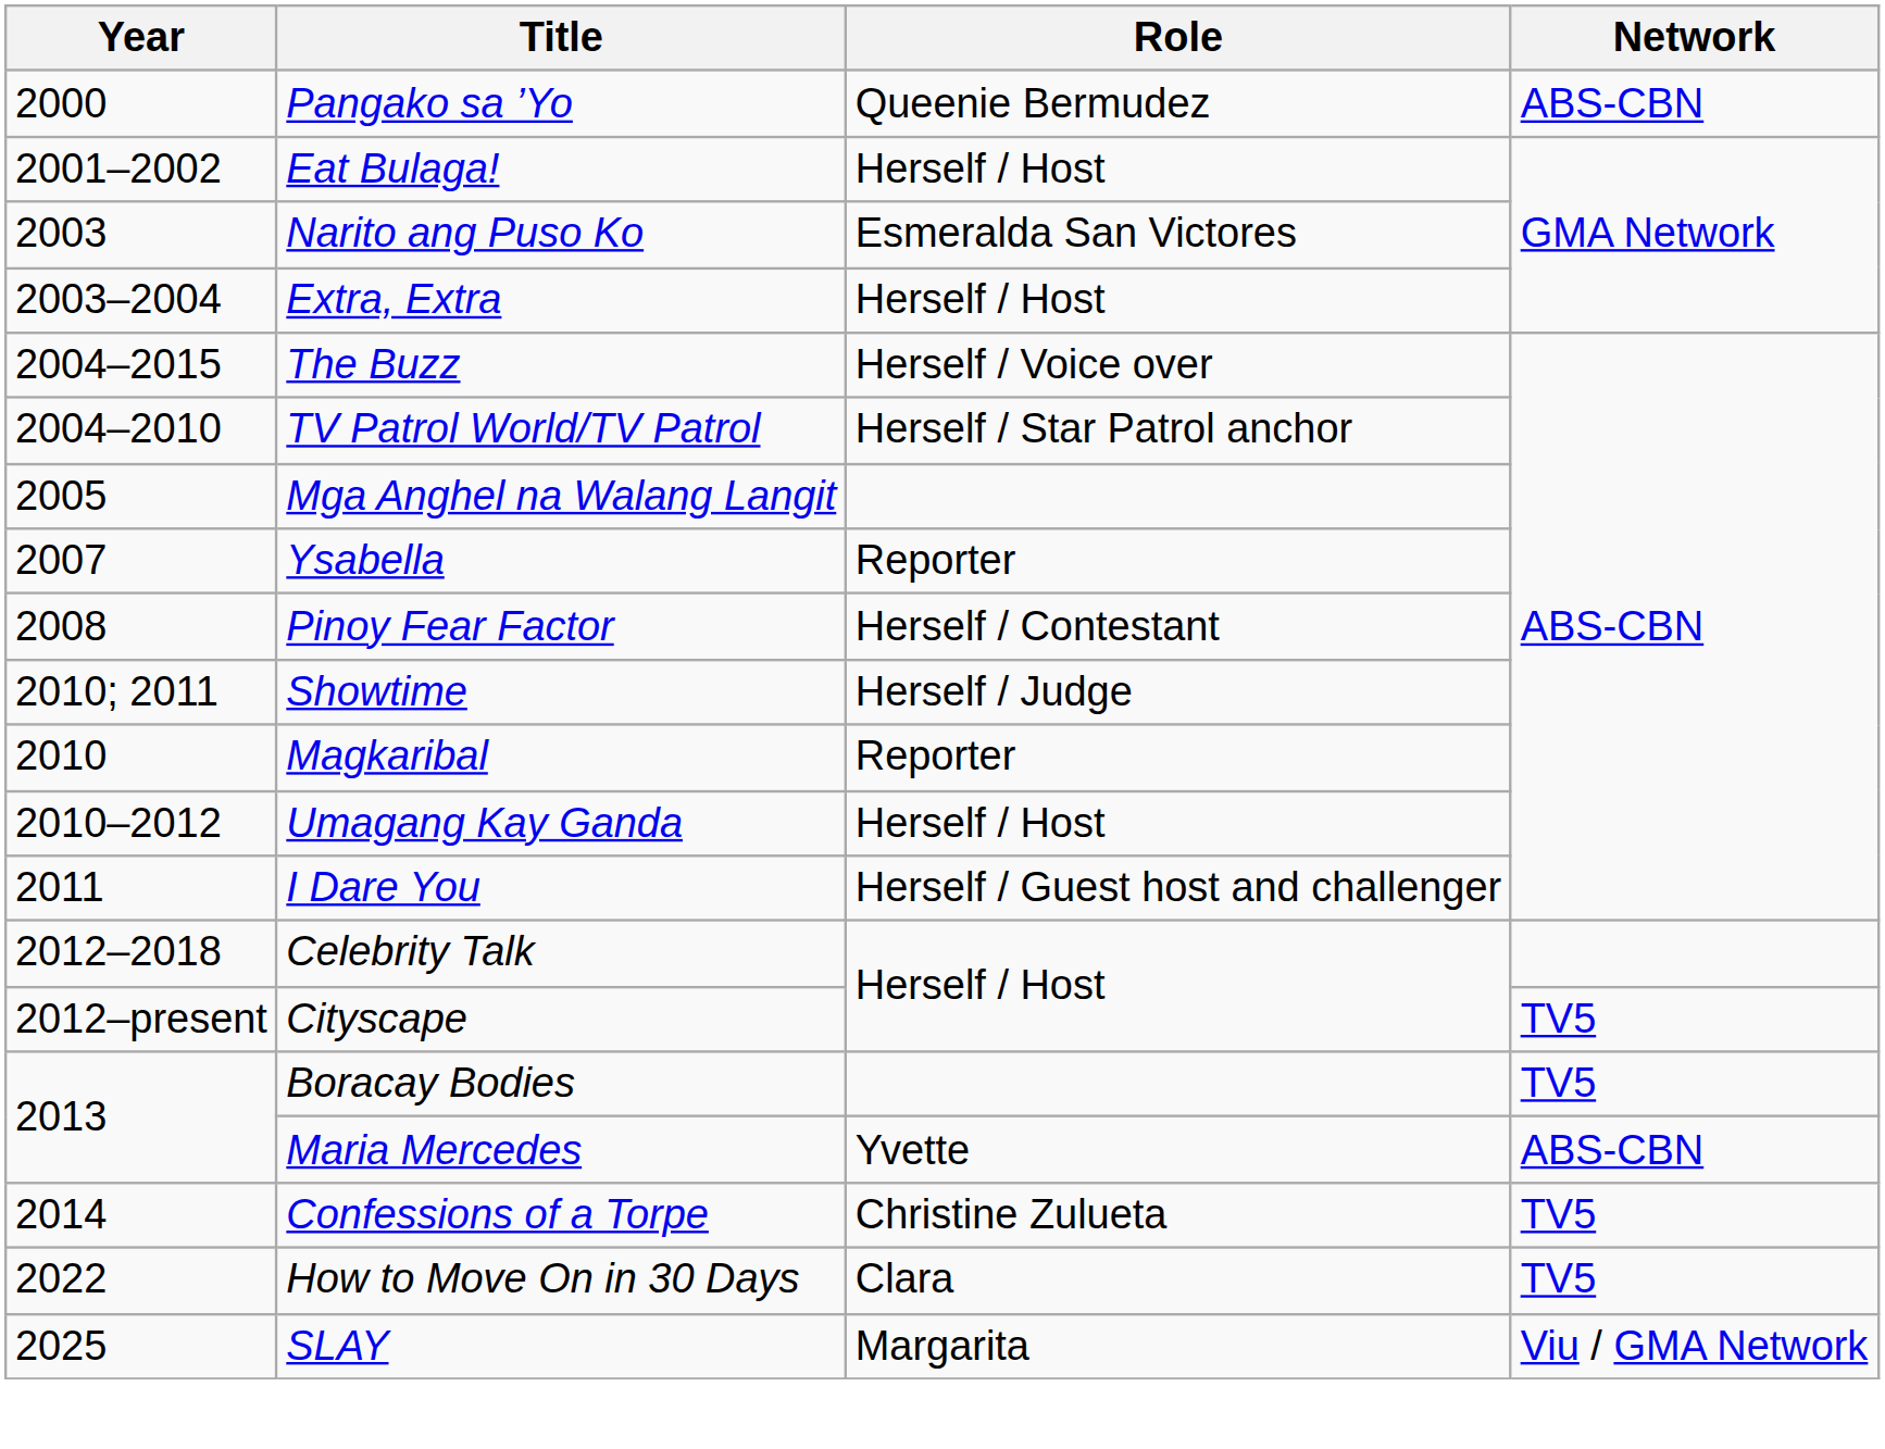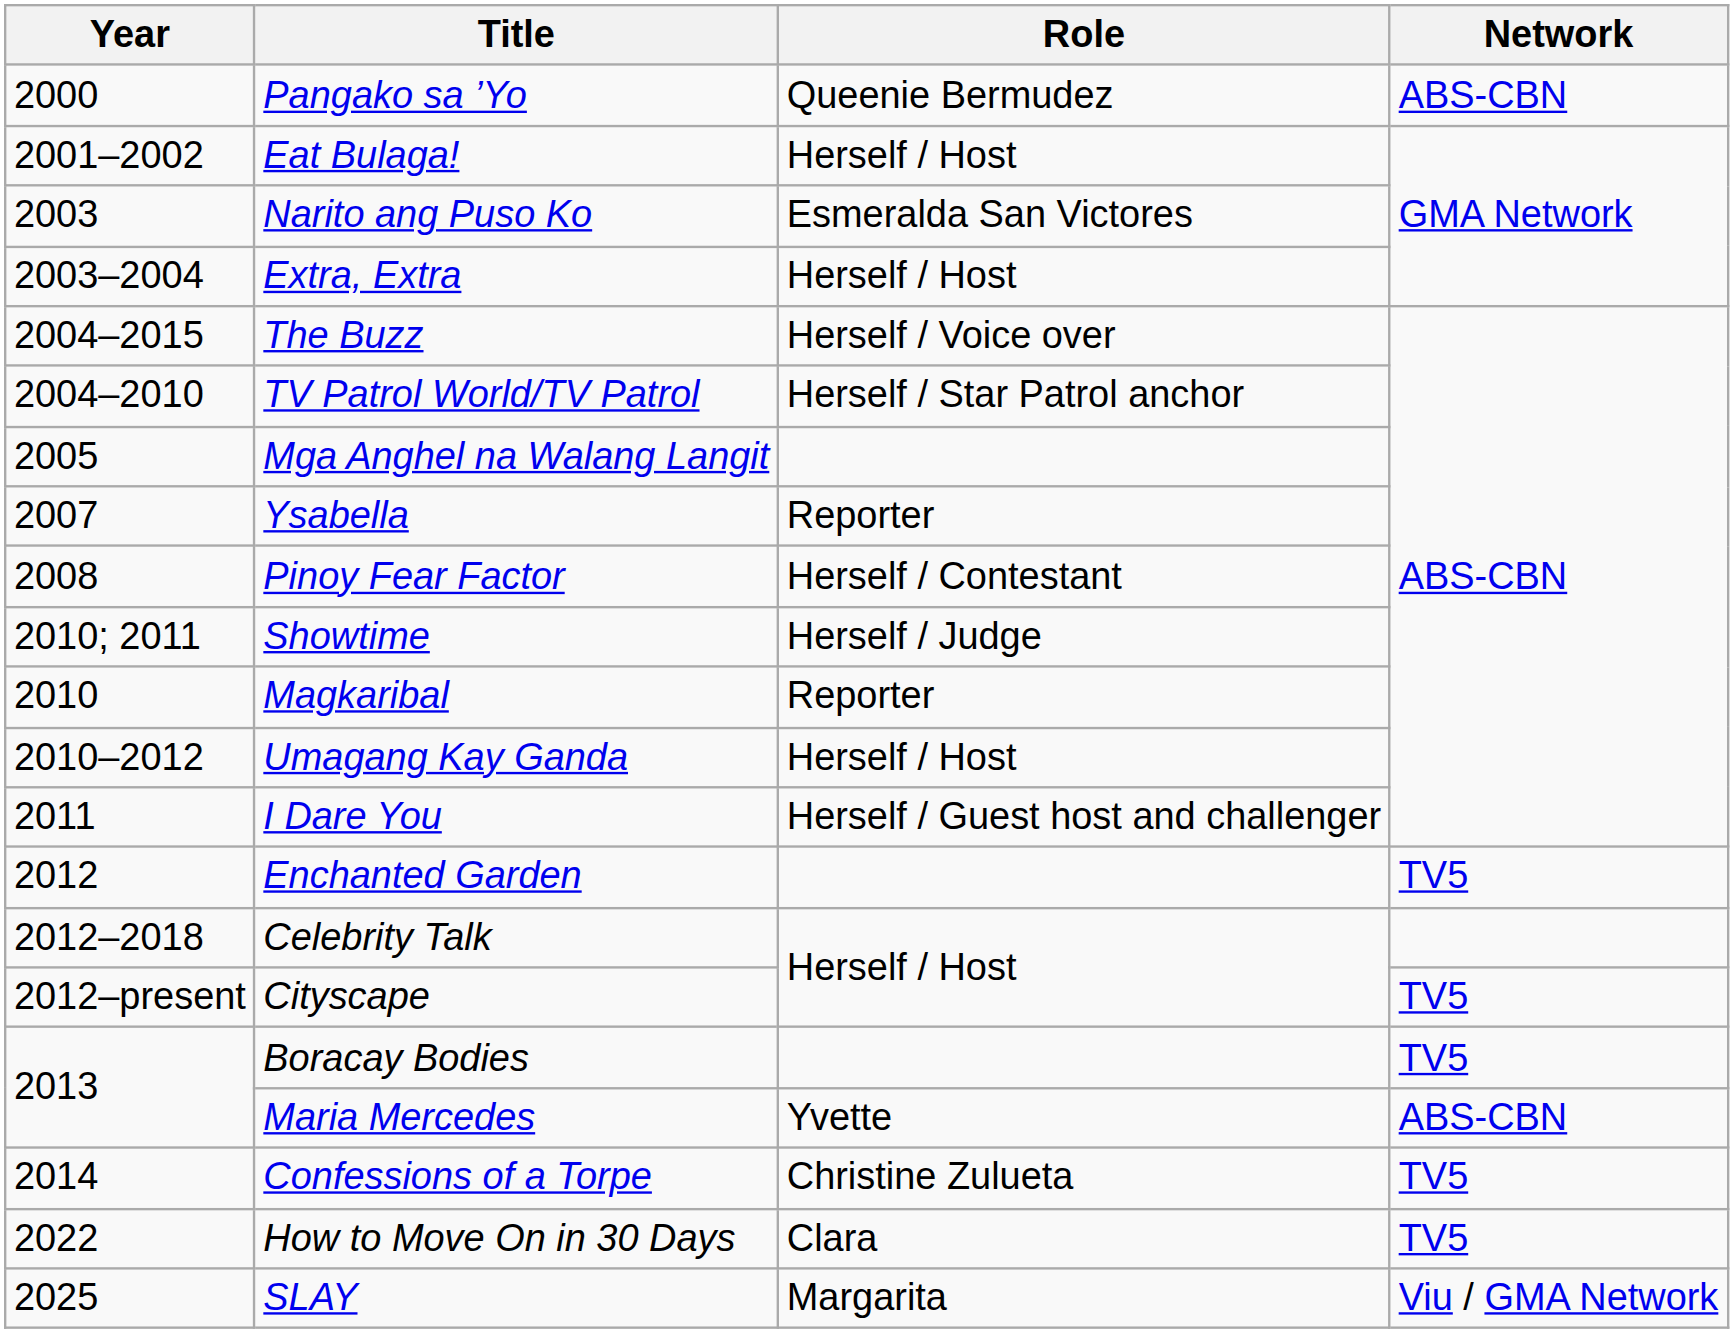 <table class=wikitable>
 <tr>
 <th>Year</th>
 <th>Title</th>
 <th>Role</th>
 <th>Network</th>
 </tr>
 <tr>
 <td>2000</td>
 <td><em><a href='#'>Pangako sa ’Yo</a></em></td>
 <td>Queenie Bermudez</td>
 <td><a href='#'>ABS-CBN</a></td>
 </tr>
 <tr>
 <td>2001–2002</td>
 <td><em><a href='#'>Eat Bulaga!</a></em></td>
 <td>Herself / Host</td>
 <td rowspan="3"><a href='#'>GMA Network</a></td>
 </tr>
 <tr>
 <td>2003</td>
 <td><em><a href='#'>Narito ang Puso Ko</a></em></td>
 <td>Esmeralda San Victores</td>
 </tr>
 <tr>
 <td>2003–2004</td>
 <td><em><a href='#'>Extra, Extra</a></em></td>
 <td>Herself / Host</td>
 </tr>
 <tr>
 <td>2004–2015</td>
 <td><em><a href='#'>The Buzz</a></em></td>
 <td>Herself / Voice over</td>
 <td rowspan="9"><a href='#'>ABS-CBN</a></td>
 </tr>
 <tr>
 <td>2004–2010</td>
 <td><em><a href='#'>TV Patrol World/TV Patrol</a></em></td>
 <td>Herself / Star Patrol anchor</td>
 </tr>
 <tr>
 <td>2005</td>
 <td><em><a href='#'>Mga Anghel na Walang Langit</a></em></td>
 <td></td>
 </tr>
 <tr>
 <td>2007</td>
 <td><em><a href='#'>Ysabella</a></em></td>
 <td>Reporter</td>
 </tr>
 <tr>
 <td>2008</td>
 <td><em><a href='#'>Pinoy Fear Factor</a></em></td>
 <td>Herself / Contestant</td>
 </tr>
 <tr>
 <td>2010; 2011</td>
 <td><em><a href='#'>Showtime</a></em></td>
 <td>Herself / Judge</td>
 </tr>
 <tr>
 <td>2010</td>
 <td><em><a href='#'>Magkaribal</a></em></td>
 <td>Reporter</td>
 </tr>
 <tr>
 <td>2010–2012</td>
 <td><em><a href='#'>Umagang Kay Ganda</a></em></td>
 <td>Herself / Host</td>
 </tr>
 <tr>
 <td>2011</td>
 <td><em><a href='#'>I Dare You</a></em></td>
 <td>Herself / Guest host and challenger</td>
 </tr>
 <tr>
+<td>2012</td>
+<td><em><a href='#'>Enchanted Garden</a></em></td>
+<td></td>
+<td><a href='#'>TV5</a></td>
+</tr>
+<tr>
 <td>2012–2018</td>
 <td><em>Celebrity Talk</em></td>
 <td rowspan="2">Herself / Host</td>
 <td></td>
 </tr>
 <tr>
 <td>2012–present</td>
 <td><em>Cityscape</em></td>
 <td><a href='#'>TV5</a></td>
 </tr>
 <tr>
 <td rowspan="2">2013</td>
 <td><em>Boracay Bodies</em></td>
 <td></td>
 <td><a href='#'>TV5</a></td>
 </tr>
 <tr>
 <td><em><a href='#'>Maria Mercedes</a></em></td>
 <td>Yvette</td>
 <td><a href='#'>ABS-CBN</a></td>
 </tr>
 <tr>
 <td>2014</td>
 <td><em><a href='#'>Confessions of a Torpe</a></em></td>
 <td>Christine Zulueta</td>
 <td><a href='#'>TV5</a></td>
 </tr>
 <tr>
 <td>2022</td>
 <td><em>How to Move On in 30 Days</em></td>
 <td>Clara</td>
 <td><a href='#'>TV5</a></td>
 </tr>
 <tr>
 <td>2025</td>
 <td><em><a href='#'>SLAY</a></em></td>
 <td>Margarita</td>
 <td><a href='#'>Viu</a> / <a href='#'>GMA Network</a></td>
 </tr>
 </table>
